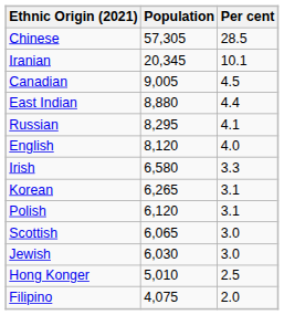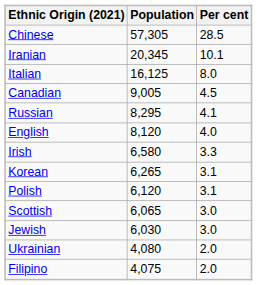 <table class="wikitable" style="float:right; border: 2px solid #BBB; margin: .6em 0 0 .8em">
 <tr>
 <th>Ethnic Origin (2021)</th>
 <th>Population</th>
 <th>Per cent</th>
 </tr>
 <tr>
 <td><a href='#'>Chinese</a></td>
 <td>57,305</td>
 <td>28.5</td>
 </tr>
 <tr>
 <td><a href='#'>Iranian</a></td>
 <td>20,345</td>
 <td>10.1</td>
 </tr>
 <tr>
+<td><a href='#'>Italian</a></td>
+<td>16,125</td>
+<td>8.0</td>
+</tr>
+<tr>
 <td><a href='#'>Canadian</a></td>
 <td>9,005</td>
 <td>4.5</td>
-</tr>
-<tr>
-<td><a href='#'>East Indian</a></td>
-<td>8,880</td>
-<td>4.4</td>
 </tr>
 <tr>
 <td><a href='#'>Russian</a></td>
 <td>8,295</td>
 <td>4.1</td>
 </tr>
 <tr>
 <td><a href='#'>English</a></td>
 <td>8,120</td>
 <td>4.0</td>
 </tr>
 <tr>
 <td><a href='#'>Irish</a></td>
 <td>6,580</td>
 <td>3.3</td>
 </tr>
 <tr>
 <td><a href='#'>Korean</a></td>
 <td>6,265</td>
 <td>3.1</td>
 </tr>
 <tr>
 <td><a href='#'>Polish</a></td>
 <td>6,120</td>
 <td>3.1</td>
 </tr>
 <tr>
 <td><a href='#'>Scottish</a></td>
 <td>6,065</td>
 <td>3.0</td>
 </tr>
 <tr>
 <td><a href='#'>Jewish</a></td>
 <td>6,030</td>
 <td>3.0</td>
 </tr>
 <tr>
-<td><a href='#'>Hong Konger</a></td>
-<td>5,010</td>
-<td>2.5</td>
+<td><a href='#'>Ukrainian</a></td>
+<td>4,080</td>
+<td>2.0</td>
 </tr>
 <tr>
 <td><a href='#'>Filipino</a></td>
 <td>4,075</td>
 <td>2.0</td>
 </tr>
 </table>
